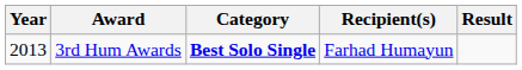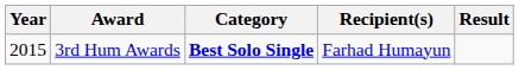 <table class="wikitable sortable">
 <tr>
 <th>Year</th>
 <th>Award</th>
 <th>Category</th>
 <th>Recipient(s)</th>
 <th>Result</th>
 </tr>
 <tr>
-<td>2013</td>
+<td>2015</td>
 <td><a href='#'>3rd Hum Awards</a></td>
 <td><strong><a href='#'>Best Solo Single</a></strong></td>
 <td><a href='#'>Farhad Humayun</a></td>
 <td></td>
 </tr>
 </table>
